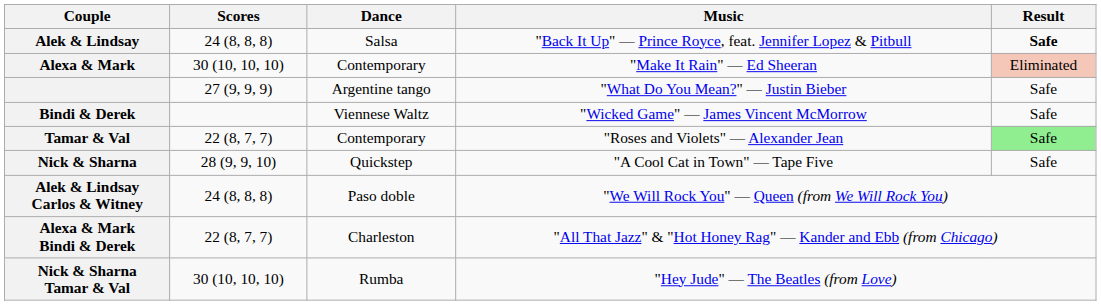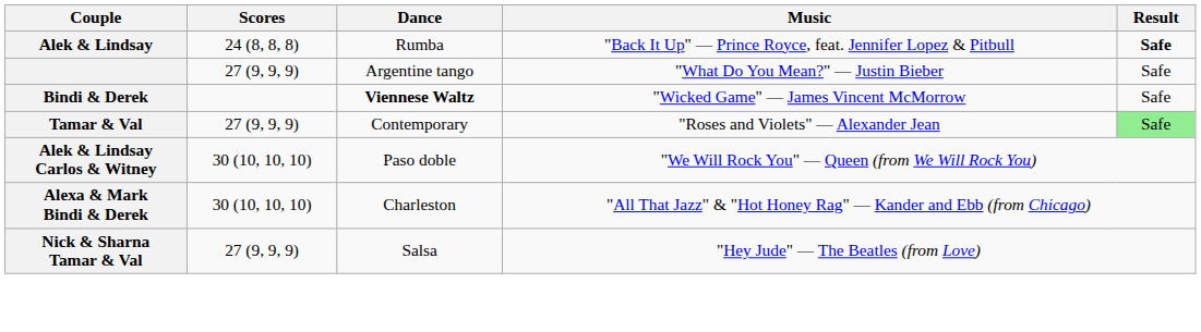 <table class="wikitable sortable" style="text-align:center; width:90%">
 <tr>
 <th scope="col">Couple</th>
 <th scope="col">Scores</th>
 <th scope="col" class="unsortable">Dance</th>
 <th scope="col" class="unsortable">Music</th>
 <th scope="col" class="unsortable">Result</th>
 </tr>
 <tr>
 <th scope="row">Alek & Lindsay</th>
 <td>24 (8, 8, 8)</td>
-<td>Salsa</td>
+<td>Rumba</td>
 <td>"<a href='#'>Back It Up</a>" — <a href='#'>Prince Royce</a>, feat. <a href='#'>Jennifer Lopez</a> & <a href='#'>Pitbull</a></td>
 <td><strong>Safe</strong></td>
-</tr>
-<tr>
-<th scope="row">Alexa & Mark</th>
-<td>30 (10, 10, 10)</td>
-<td>Contemporary</td>
-<td>"<a href='#'>Make It Rain</a>" — <a href='#'>Ed Sheeran</a></td>
-<td bgcolor=f4c7b8>Eliminated</td>
 </tr>
 <tr>
 <th scope="row"></th>
 <td>27 (9, 9, 9)</td>
 <td>Argentine tango</td>
 <td>"<a href='#'>What Do You Mean?</a>" — <a href='#'>Justin Bieber</a></td>
 <td>Safe</td>
 </tr>
 <tr>
 <th scope="row">Bindi & Derek</th>
 <td></td>
-<td>Viennese Waltz</td>
+<td><strong>Viennese Waltz</strong></td>
 <td>"<a href='#'>Wicked Game</a>" — <a href='#'>James Vincent McMorrow</a></td>
 <td>Safe</td>
 </tr>
 <tr>
 <th scope="row">Tamar & Val</th>
-<td>22 (8, 7, 7)</td>
+<td>27 (9, 9, 9)</td>
 <td>Contemporary</td>
 <td>"Roses and Violets" — <a href='#'>Alexander Jean</a></td>
 <td bgcolor=lightgreen>Safe<br></td>
 </tr>
 <tr>
-<th scope="row">Nick & Sharna</th>
-<td>28 (9, 9, 10)</td>
-<td>Quickstep</td>
-<td>"A Cool Cat in Town" — Tape Five</td>
-<td>Safe</td>
-</tr>
-<tr>
 <th scope="row">Alek & Lindsay<br>Carlos & Witney</th>
-<td>24 (8, 8, 8)</td>
+<td>30 (10, 10, 10)</td>
 <td>Paso doble</td>
 <td colspan=2>"<a href='#'>We Will Rock You</a>" — <a href='#'>Queen</a> <em>(from <a href='#'>We Will Rock You</a>)</em></td>
 </tr>
 <tr>
 <th scope="row">Alexa & Mark<br>Bindi & Derek</th>
-<td>22 (8, 7, 7)</td>
+<td>30 (10, 10, 10)</td>
 <td>Charleston</td>
 <td colspan=2>"<a href='#'>All That Jazz</a>" & "<a href='#'>Hot Honey Rag</a>" — <a href='#'>Kander and Ebb</a> <em>(from <a href='#'>Chicago</a>)</em></td>
 </tr>
 <tr>
 <th scope="row">Nick & Sharna<br>Tamar & Val</th>
-<td>30 (10, 10, 10)</td>
-<td>Rumba</td>
+<td>27 (9, 9, 9)</td>
+<td>Salsa</td>
 <td colspan=2>"<a href='#'>Hey Jude</a>" — <a href='#'>The Beatles</a> <em>(from <a href='#'>Love</a>)</em></td>
 </tr>
 </table>
